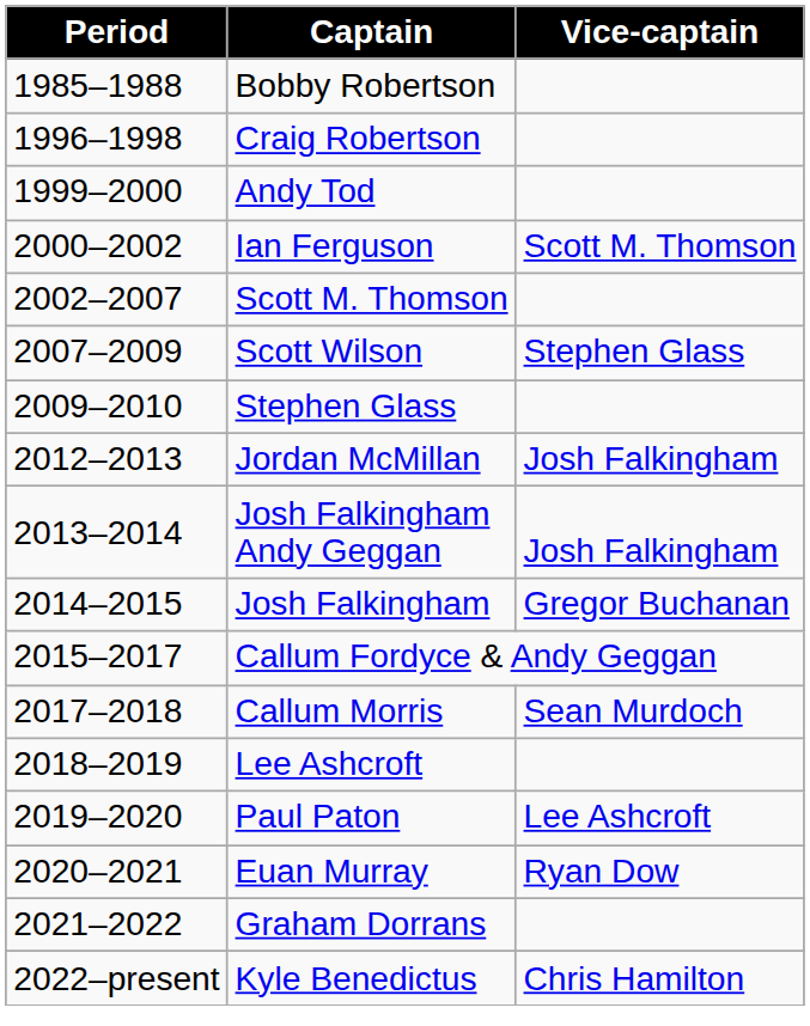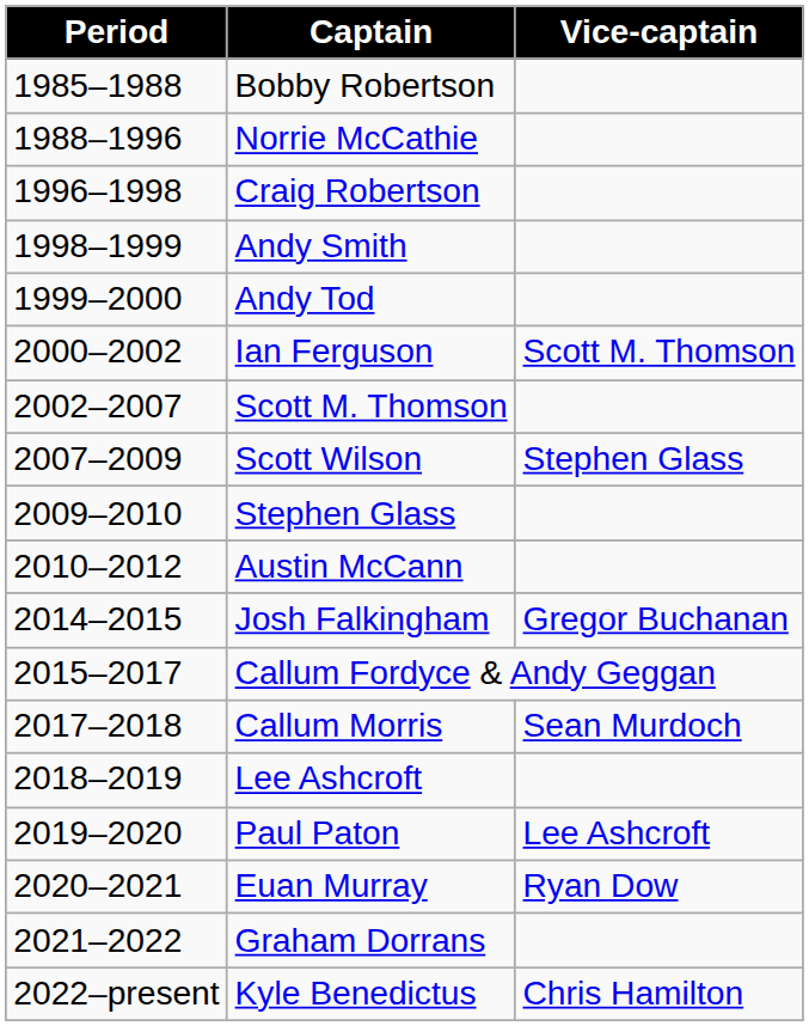 <table class="wikitable plainrowheaders unsortable">
 <tr>
 <th style="background:#000000; color:#FFFFFF;">Period</th>
 <th style="background:#000000; color:#FFFFFF;">Captain</th>
 <th style="background:#000000; color:#FFFFFF;">Vice-captain</th>
 </tr>
 <tr>
 <td>1985–1988</td>
 <td scope="row"> Bobby Robertson</td>
 <td></td>
 </tr>
 <tr>
+<td>1988–1996</td>
+<td scope="row"> <a href='#'>Norrie McCathie</a></td>
+<td></td>
+</tr>
+<tr>
 <td>1996–1998</td>
 <td scope="row"> <a href='#'>Craig Robertson</a></td>
+<td></td>
+</tr>
+<tr>
+<td>1998–1999</td>
+<td scope="row"> <a href='#'>Andy Smith</a></td>
 <td></td>
 </tr>
 <tr>
 <td>1999–2000</td>
 <td scope="row"> <a href='#'>Andy Tod</a></td>
 <td></td>
 </tr>
 <tr>
 <td>2000–2002</td>
 <td scope="row"> <a href='#'>Ian Ferguson</a></td>
 <td> <a href='#'>Scott M. Thomson</a></td>
 </tr>
 <tr>
 <td>2002–2007</td>
 <td scope="row"> <a href='#'>Scott M. Thomson</a></td>
 <td></td>
 </tr>
 <tr>
 <td>2007–2009</td>
 <td scope="row"> <a href='#'>Scott Wilson</a></td>
 <td> <a href='#'>Stephen Glass</a></td>
 </tr>
 <tr>
 <td>2009–2010</td>
 <td scope="row"> <a href='#'>Stephen Glass</a></td>
 <td></td>
 </tr>
 <tr>
-<td>2012–2013</td>
-<td scope="row"> <a href='#'>Jordan McMillan</a></td>
-<td> <a href='#'>Josh Falkingham</a></td>
-</tr>
-<tr>
-<td>2013–2014</td>
-<td scope="row"> <a href='#'>Josh Falkingham</a><br>  <a href='#'>Andy Geggan</a></td>
-<td><br>  <a href='#'>Josh Falkingham</a></td>
+<td>2010–2012</td>
+<td scope="row"> <a href='#'>Austin McCann</a></td>
+<td></td>
 </tr>
 <tr>
 <td>2014–2015</td>
 <td scope="row"> <a href='#'>Josh Falkingham</a></td>
 <td> <a href='#'>Gregor Buchanan</a></td>
 </tr>
 <tr>
 <td>2015–2017</td>
 <td scope="row" colspan="2"> <a href='#'>Callum Fordyce</a> &  <a href='#'>Andy Geggan</a></td>
 </tr>
 <tr>
 <td>2017–2018</td>
 <td scope="row"> <a href='#'>Callum Morris</a></td>
 <td> <a href='#'>Sean Murdoch</a></td>
 </tr>
 <tr>
 <td>2018–2019</td>
 <td> <a href='#'>Lee Ashcroft</a></td>
 <td></td>
 </tr>
 <tr>
 <td>2019–2020</td>
 <td> <a href='#'>Paul Paton</a></td>
 <td> <a href='#'>Lee Ashcroft</a></td>
 </tr>
 <tr>
 <td>2020–2021</td>
 <td> <a href='#'>Euan Murray</a></td>
 <td> <a href='#'>Ryan Dow</a></td>
 </tr>
 <tr>
 <td>2021–2022</td>
 <td> <a href='#'>Graham Dorrans</a></td>
 </tr>
 <tr>
 <td>2022–present</td>
 <td> <a href='#'>Kyle Benedictus</a></td>
 <td> <a href='#'>Chris Hamilton</a></td>
 </tr>
 </table>
